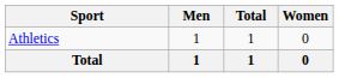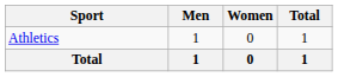 <table class="wikitable sortable" style="text-align:center;">
 <tr>
 <th width=180>Sport</th>
 <th width=55>Men</th>
+<th width=55>Women</th>
 <th width=55>Total</th>
-<th width=55>Women</th>
 </tr>
 <tr>
 <td align=left><a href='#'>Athletics</a></td>
 <td>1</td>
+<td>0</td>
 <td>1</td>
-<td>0</td>
 </tr>
 <tr>
 <th>Total</th>
 <th>1</th>
+<th>0</th>
 <th>1</th>
-<th>0</th>
 </tr>
 </table>
